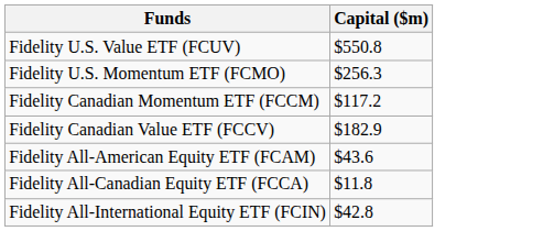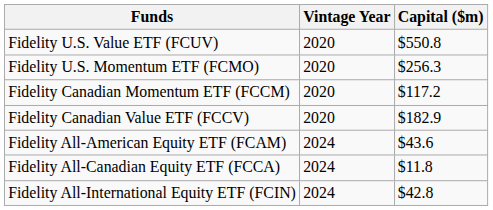 <table class="wikitable">
 <tr>
 <th>Funds</th>
+<th>Vintage Year</th>
 <th>Capital ($m)</th>
 </tr>
 <tr>
 <td>Fidelity U.S. Value ETF (FCUV)</td>
+<td>2020</td>
 <td>$550.8</td>
 </tr>
 <tr>
 <td>Fidelity U.S. Momentum ETF (FCMO)</td>
+<td>2020</td>
 <td>$256.3</td>
 </tr>
 <tr>
 <td>Fidelity Canadian Momentum ETF (FCCM)</td>
+<td>2020</td>
 <td>$117.2</td>
 </tr>
 <tr>
 <td>Fidelity Canadian Value ETF (FCCV)</td>
+<td>2020</td>
 <td>$182.9</td>
 </tr>
 <tr>
 <td>Fidelity All-American Equity ETF (FCAM)</td>
+<td>2024</td>
 <td>$43.6</td>
 </tr>
 <tr>
 <td>Fidelity All-Canadian Equity ETF (FCCA)</td>
+<td>2024</td>
 <td>$11.8</td>
 </tr>
 <tr>
 <td>Fidelity All-International Equity ETF (FCIN)</td>
+<td>2024</td>
 <td>$42.8</td>
 </tr>
 </table>
